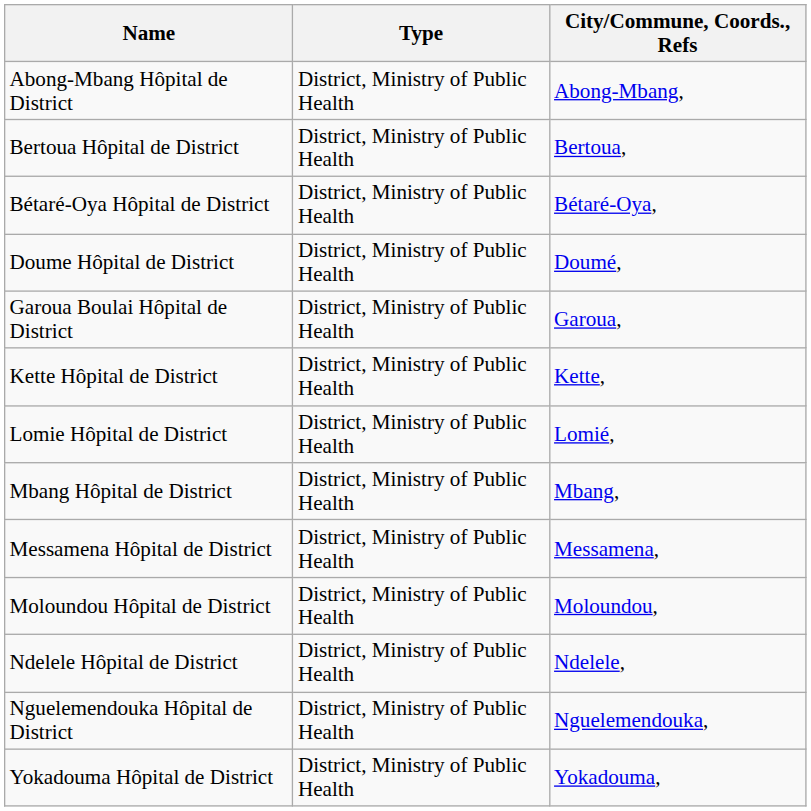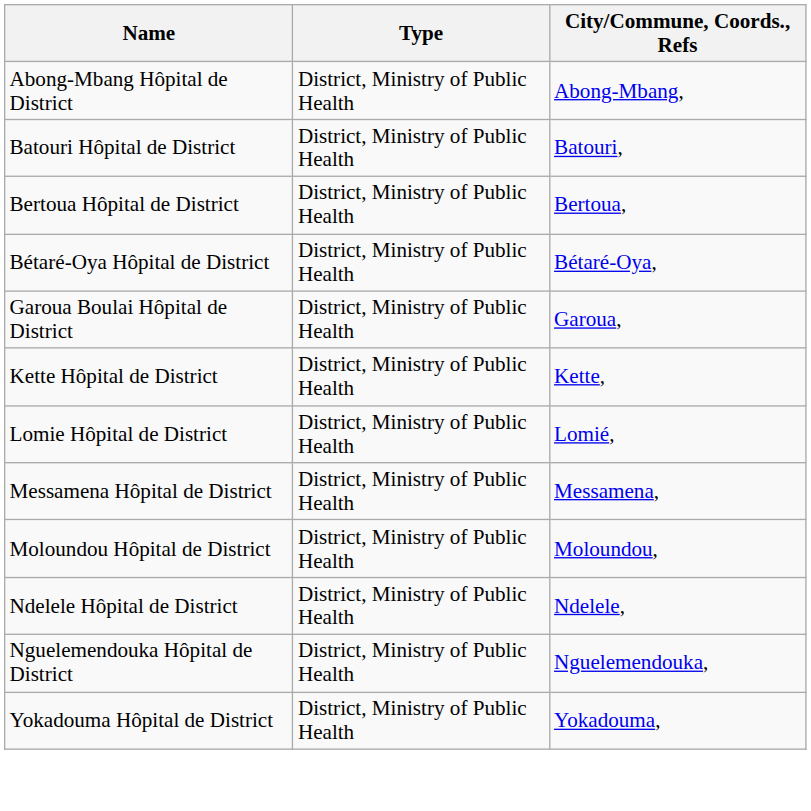 <table class="wikitable sortable">
 <tr>
 <th>Name</th>
 <th>Type</th>
 <th>City/Commune, Coords., Refs</th>
 </tr>
 <tr>
 <td>Abong-Mbang Hôpital de District</td>
 <td>District, Ministry of Public Health</td>
 <td><a href='#'>Abong-Mbang</a>, <small></small></td>
 </tr>
 <tr>
+<td>Batouri Hôpital de District</td>
+<td>District, Ministry of Public Health</td>
+<td><a href='#'>Batouri</a>, <small></small></td>
+</tr>
+<tr>
 <td>Bertoua Hôpital de District</td>
 <td>District, Ministry of Public Health</td>
 <td><a href='#'>Bertoua</a>, <small></small></td>
 </tr>
 <tr>
 <td>Bétaré-Oya Hôpital de District</td>
 <td>District, Ministry of Public Health</td>
 <td><a href='#'>Bétaré-Oya</a>, <small></small></td>
-</tr>
-<tr>
-<td>Doume Hôpital de District</td>
-<td>District, Ministry of Public Health</td>
-<td><a href='#'>Doumé</a>, <small></small></td>
 </tr>
 <tr>
 <td>Garoua Boulai Hôpital de District</td>
 <td>District, Ministry of Public Health</td>
 <td><a href='#'>Garoua</a>, <small></small></td>
 </tr>
 <tr>
 <td>Kette Hôpital de District</td>
 <td>District, Ministry of Public Health</td>
 <td><a href='#'>Kette</a>, <small></small></td>
 </tr>
 <tr>
 <td>Lomie Hôpital de District</td>
 <td>District, Ministry of Public Health</td>
 <td><a href='#'>Lomié</a>, <small></small></td>
-</tr>
-<tr>
-<td>Mbang Hôpital de District</td>
-<td>District, Ministry of Public Health</td>
-<td><a href='#'>Mbang</a>, <small></small></td>
 </tr>
 <tr>
 <td>Messamena Hôpital de District</td>
 <td>District, Ministry of Public Health</td>
 <td><a href='#'>Messamena</a>, <small></small></td>
 </tr>
 <tr>
 <td>Moloundou Hôpital de District</td>
 <td>District, Ministry of Public Health</td>
 <td><a href='#'>Moloundou</a>, <small></small></td>
 </tr>
 <tr>
 <td>Ndelele Hôpital de District</td>
 <td>District, Ministry of Public Health</td>
 <td><a href='#'>Ndelele</a>, <small></small></td>
 </tr>
 <tr>
 <td>Nguelemendouka Hôpital de District</td>
 <td>District, Ministry of Public Health</td>
 <td><a href='#'>Nguelemendouka</a>, <small></small></td>
 </tr>
 <tr>
 <td>Yokadouma Hôpital de District</td>
 <td>District, Ministry of Public Health</td>
 <td><a href='#'>Yokadouma</a>, <small></small></td>
 </tr>
 </table>
